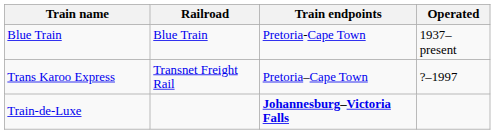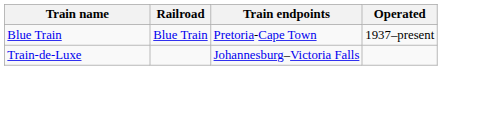 <table class="wikitable">
 <tr valign="top">
 <th width="175px">Train name</th>
 <th>Railroad</th>
 <th>Train endpoints</th>
 <th>Operated</th>
 </tr>
 <tr valign="top">
 <td><a href='#'>Blue Train</a></td>
 <td><a href='#'>Blue Train</a></td>
 <td><a href='#'>Pretoria</a>-<a href='#'>Cape Town</a></td>
 <td>1937–present</td>
 </tr>
 <tr>
-<td><a href='#'>Trans Karoo Express</a></td>
-<td><a href='#'>Transnet Freight Rail</a></td>
-<td><a href='#'>Pretoria</a>–<a href='#'>Cape Town</a></td>
-<td>?–1997</td>
-</tr>
-<tr>
 <td><a href='#'>Train-de-Luxe</a></td>
 <td></td>
-<td><strong><a href='#'>Johannesburg</a>–<a href='#'>Victoria Falls</a></strong></td>
+<td><a href='#'>Johannesburg</a>–<a href='#'>Victoria Falls</a></td>
 <td></td>
 </tr>
 </table>
